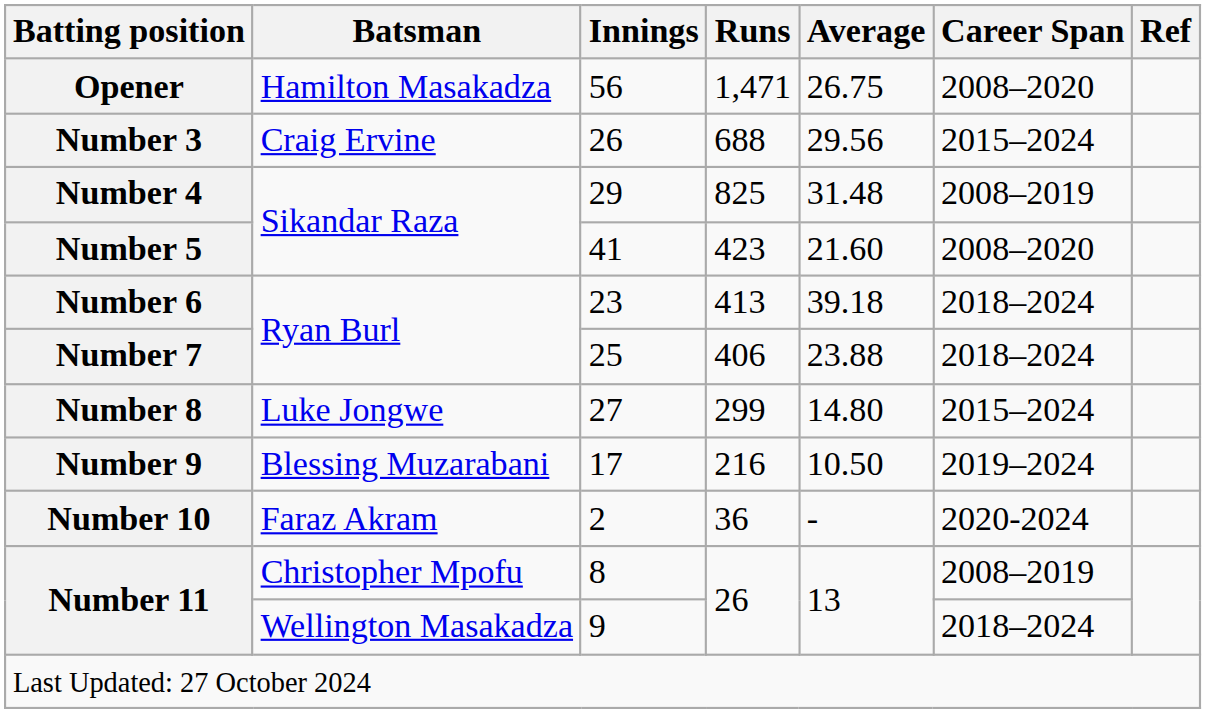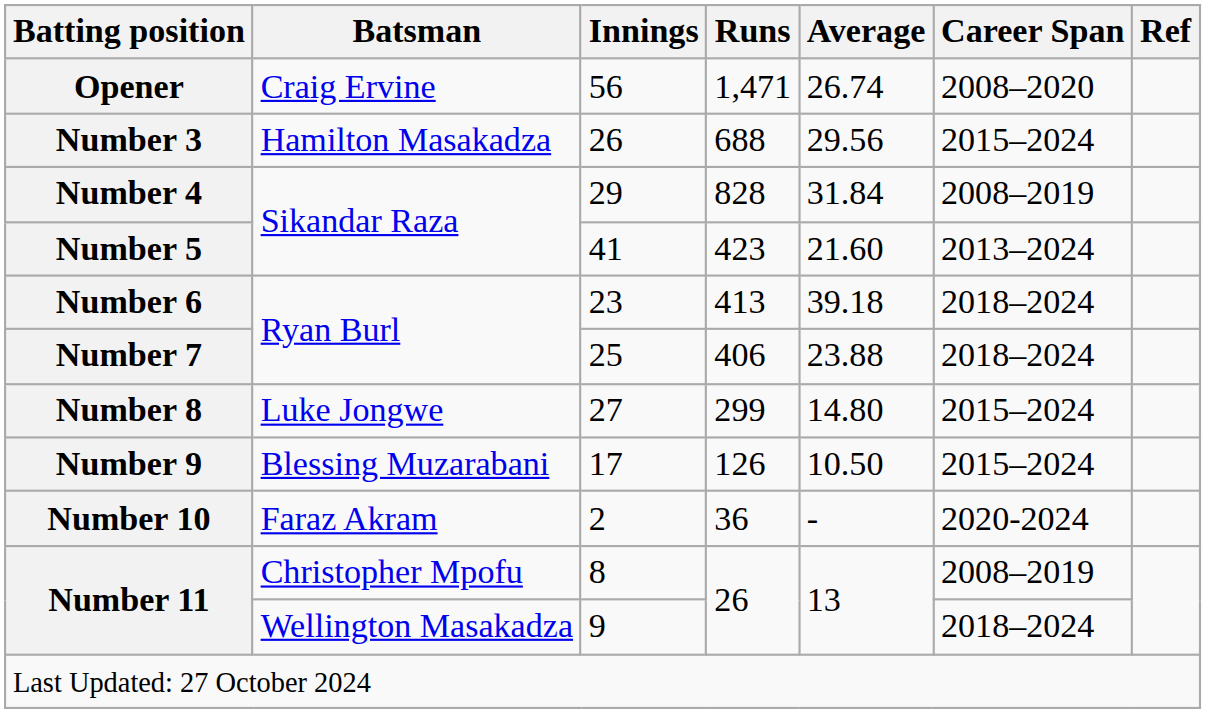 <table class="wikitable sortable">
 <tr>
 <th scope="col">Batting position</th>
 <th scope="col">Batsman</th>
 <th scope="col">Innings</th>
 <th scope="col">Runs</th>
 <th scope="col">Average</th>
 <th scope="col">Career Span</th>
 <th scope="col">Ref</th>
 </tr>
 <tr>
 <th scope=row style=text-align:center;>Opener</th>
-<td><a href='#'>Hamilton Masakadza</a></td>
+<td><a href='#'>Craig Ervine</a></td>
 <td>56</td>
 <td>1,471</td>
-<td>26.75</td>
+<td>26.74</td>
 <td>2008–2020</td>
 <td></td>
 </tr>
 <tr>
 <th scope=row style=text-align:center;>Number 3</th>
-<td><a href='#'>Craig Ervine</a></td>
+<td><a href='#'>Hamilton Masakadza</a></td>
 <td>26</td>
 <td>688</td>
 <td>29.56</td>
 <td>2015–2024</td>
 <td></td>
 </tr>
 <tr>
 <th scope=row style=text-align:center;>Number 4</th>
 <td rowspan=2><a href='#'>Sikandar Raza</a></td>
 <td>29</td>
-<td>825</td>
-<td>31.48</td>
+<td>828</td>
+<td>31.84</td>
 <td>2008–2019</td>
 <td></td>
 </tr>
 <tr>
 <th scope=row style=text-align:center;>Number 5</th>
 <td>41</td>
 <td>423</td>
 <td>21.60</td>
-<td>2008–2020</td>
+<td>2013–2024</td>
 <td></td>
 </tr>
 <tr>
 <th scope=row style=text-align:center;>Number 6</th>
 <td rowspan=2><a href='#'>Ryan Burl</a></td>
 <td>23</td>
 <td>413</td>
 <td>39.18</td>
 <td>2018–2024</td>
 <td></td>
 </tr>
 <tr>
 <th scope=row style=text-align:center;>Number 7</th>
 <td>25</td>
 <td>406</td>
 <td>23.88</td>
 <td>2018–2024</td>
 <td></td>
 </tr>
 <tr>
 <th scope=row style=text-align:center;>Number 8</th>
 <td><a href='#'>Luke Jongwe</a></td>
 <td>27</td>
 <td>299</td>
 <td>14.80</td>
 <td>2015–2024</td>
 <td></td>
 </tr>
 <tr>
 <th scope=row style=text-align:center;>Number 9</th>
 <td><a href='#'>Blessing Muzarabani</a></td>
 <td>17</td>
-<td>216</td>
+<td>126</td>
 <td>10.50</td>
-<td>2019–2024</td>
+<td>2015–2024</td>
 <td></td>
 </tr>
 <tr>
 <th scope=row style=text-align:center;>Number 10</th>
 <td><a href='#'>Faraz Akram</a></td>
 <td>2</td>
 <td>36</td>
 <td>-</td>
 <td>2020-2024</td>
 <td></td>
 </tr>
 <tr>
 <th scope=row style=text-align:center; rowspan=2>Number 11</th>
 <td><a href='#'>Christopher Mpofu</a></td>
 <td>8</td>
 <td rowspan=2>26</td>
 <td rowspan=2>13</td>
 <td>2008–2019</td>
 <td rowspan=2></td>
 </tr>
 <tr>
 <td><a href='#'>Wellington Masakadza</a></td>
 <td>9</td>
 <td>2018–2024</td>
 </tr>
 <tr>
 <td colspan=7><small>Last Updated: 27 October 2024</small></td>
 </tr>
 </table>
